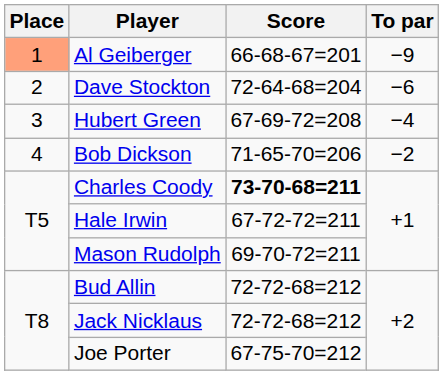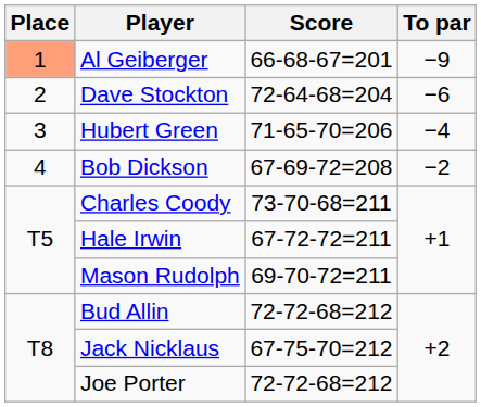 <table class="wikitable">
 <tr>
 <th>Place</th>
 <th>Player</th>
 <th>Score</th>
 <th>To par</th>
 </tr>
 <tr>
 <td align=center style="background: lightsalmon;">1</td>
 <td> <a href='#'>Al Geiberger</a></td>
 <td align=center>66-68-67=201</td>
 <td align=center>−9</td>
 </tr>
 <tr>
 <td align=center>2</td>
 <td> <a href='#'>Dave Stockton</a></td>
 <td align=center>72-64-68=204</td>
 <td align=center>−6</td>
 </tr>
 <tr>
 <td align=center>3</td>
 <td> <a href='#'>Hubert Green</a></td>
-<td align=center>67-69-72=208</td>
+<td align=center>71-65-70=206</td>
 <td align=center>−4</td>
 </tr>
 <tr>
 <td align=center>4</td>
 <td> <a href='#'>Bob Dickson</a></td>
-<td align=center>71-65-70=206</td>
+<td align=center>67-69-72=208</td>
 <td align=center>−2</td>
 </tr>
 <tr>
 <td rowspan=3 align=center>T5</td>
 <td> <a href='#'>Charles Coody</a></td>
-<td align=center><strong>73-70-68=211</strong></td>
+<td align=center>73-70-68=211</td>
 <td rowspan=3 align=center>+1</td>
 </tr>
 <tr>
 <td> <a href='#'>Hale Irwin</a></td>
 <td align=center>67-72-72=211</td>
 </tr>
 <tr>
 <td> <a href='#'>Mason Rudolph</a></td>
 <td align=center>69-70-72=211</td>
 </tr>
 <tr>
 <td rowspan=3 align=center>T8</td>
 <td> <a href='#'>Bud Allin</a></td>
 <td align=center>72-72-68=212</td>
 <td rowspan=3 align=center>+2</td>
 </tr>
 <tr>
 <td> <a href='#'>Jack Nicklaus</a></td>
-<td align=center>72-72-68=212</td>
+<td align=center>67-75-70=212</td>
 </tr>
 <tr>
 <td> Joe Porter</td>
-<td align=center>67-75-70=212</td>
+<td align=center>72-72-68=212</td>
 </tr>
 </table>
